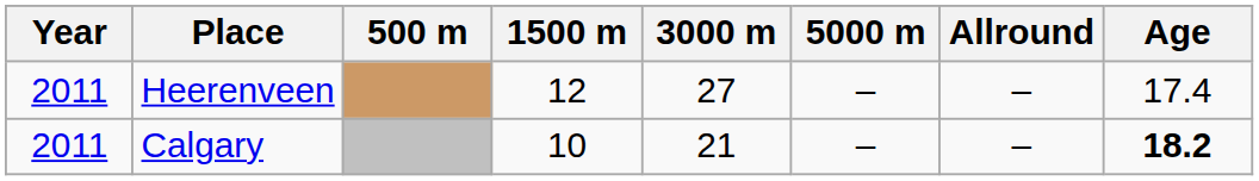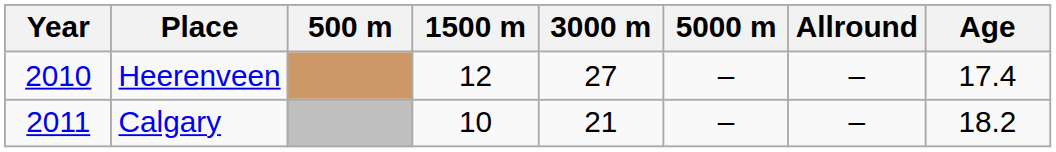 <table class="wikitable">
 <tr>
 <th width="50">Year</th>
 <th width="80">Place</th>
 <th width="60">500 m</th>
 <th width="60">1500 m</th>
 <th width="60">3000 m</th>
 <th width="60">5000 m</th>
 <th width="60">Allround</th>
 <th width="60">Age</th>
 </tr>
 <tr valign="center" align="center" ,>
-<td><a href='#'>2011</a></td>
+<td><a href='#'>2010</a></td>
 <td align="left"><a href='#'>Heerenveen</a></td>
 <td bgcolor="cc9966"></td>
 <td>12</td>
 <td>27</td>
 <td>–</td>
 <td>–</td>
 <td>17.4</td>
 </tr>
 <tr valign="center" align="center" ,>
 <td><a href='#'>2011</a></td>
 <td align="left"><a href='#'>Calgary</a></td>
 <td bgcolor="silver"></td>
 <td>10</td>
 <td>21</td>
 <td>–</td>
 <td>–</td>
-<td><strong>18.2</strong></td>
+<td>18.2</td>
 </tr>
 </table>
